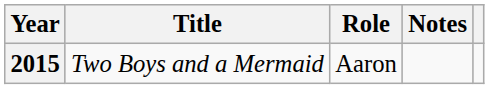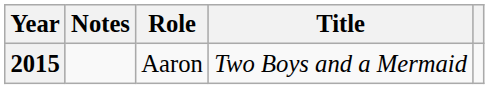 <table class="wikitable sortable plainrowheaders">
 <tr>
 <th scope="col">Year</th>
+<th scope="col" class="unsortable">Notes</th>
+<th scope="col">Role</th>
 <th scope="col">Title</th>
-<th scope="col">Role</th>
-<th scope="col" class="unsortable">Notes</th>
 <th scope="col" class="unsortable"></th>
 </tr>
 <tr>
 <th scope="row">2015</th>
+<td></td>
+<td>Aaron</td>
 <td><em>Two Boys and a Mermaid</em></td>
-<td>Aaron</td>
-<td></td>
 <td></td>
 </tr>
 </table>
